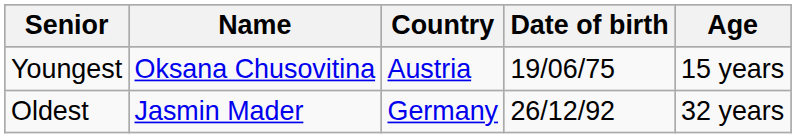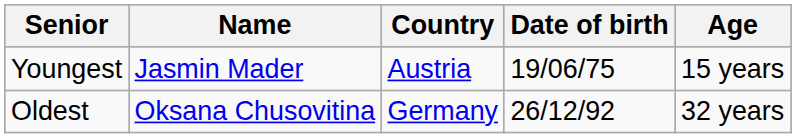 <table class="wikitable">
 <tr>
 <th>Senior</th>
 <th>Name</th>
 <th>Country</th>
 <th>Date of birth</th>
 <th>Age</th>
 </tr>
 <tr>
 <td>Youngest</td>
-<td><a href='#'>Oksana Chusovitina</a></td>
+<td><a href='#'>Jasmin Mader</a></td>
 <td><a href='#'>Austria</a> </td>
 <td>19/06/75</td>
 <td>15 years</td>
 </tr>
 <tr>
 <td>Oldest</td>
-<td><a href='#'>Jasmin Mader</a></td>
+<td><a href='#'>Oksana Chusovitina</a></td>
 <td><a href='#'>Germany</a> </td>
 <td>26/12/92</td>
 <td>32 years</td>
 </tr>
 </table>
